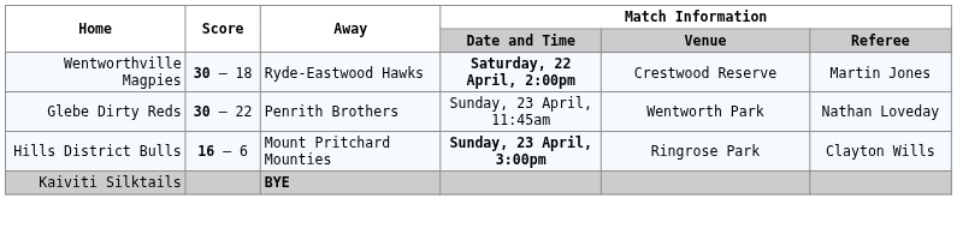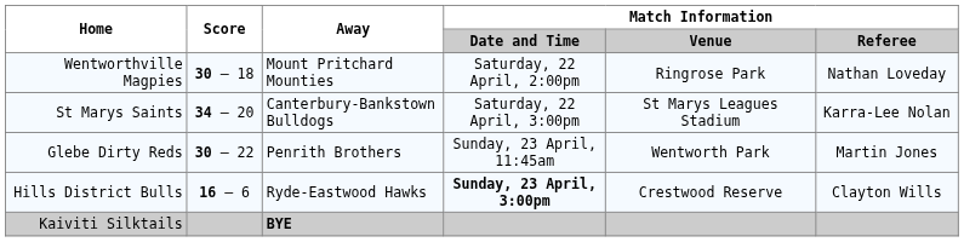 <table width="100%" cellspacing="0" cellpadding="3" border="1" style="border-collapse:collapse;  text-align:center;">
 <tr>
 <th rowspan="2" width="19%">Home</th>
 <th rowspan="2" width="8%">Score</th>
 <th rowspan="2" width="19%">Away</th>
 <th colspan="3">Match Information</th>
 </tr>
 <tr style="background:#CCCCCC">
 <th width="17%">Date and Time</th>
 <th width="22%">Venue</th>
 <th width="50%">Referee</th>
 </tr>
 <tr style="text-align:center; background:#f5faff;">
 <td align="right">Wentworthville Magpies </td>
 <td><strong>30</strong> – 18</td>
-<td align="left"> Ryde-Eastwood Hawks</td>
-<td><strong>Saturday, 22 April, 2:00pm</strong></td>
-<td>Crestwood Reserve</td>
-<td>Martin Jones</td>
+<td align="left"> Mount Pritchard Mounties</td>
+<td>Saturday, 22 April, 2:00pm</td>
+<td>Ringrose Park</td>
+<td>Nathan Loveday</td>
+</tr>
+<tr style="text-align:center; background:#f5faff;">
+<td align="right">St Marys Saints </td>
+<td><strong>34</strong> – 20</td>
+<td align="left"> Canterbury-Bankstown Bulldogs</td>
+<td>Saturday, 22 April, 3:00pm</td>
+<td>St Marys Leagues Stadium</td>
+<td>Karra-Lee Nolan</td>
 </tr>
 <tr style="text-align:center; background:#f5faff;">
 <td align="right">Glebe Dirty Reds </td>
 <td><strong>30</strong> – 22</td>
 <td align="left"> Penrith Brothers</td>
 <td>Sunday, 23 April, 11:45am</td>
 <td>Wentworth Park</td>
-<td>Nathan Loveday</td>
+<td>Martin Jones</td>
 </tr>
 <tr style="text-align:center; background:#f5faff;">
 <td align="right">Hills District Bulls </td>
 <td><strong>16</strong> – 6</td>
-<td align="left"> Mount Pritchard Mounties</td>
+<td align="left"> Ryde-Eastwood Hawks</td>
 <td><strong>Sunday, 23 April, 3:00pm</strong></td>
-<td>Ringrose Park</td>
+<td>Crestwood Reserve</td>
 <td>Clayton Wills</td>
 </tr>
 <tr style="text-align:center; background:#CCCCCC;">
 <td align="right">Kaiviti Silktails </td>
 <td></td>
 <td align="left"><strong>BYE</strong></td>
 <td></td>
 <td></td>
 <td></td>
 </tr>
 </table>
